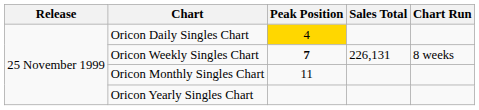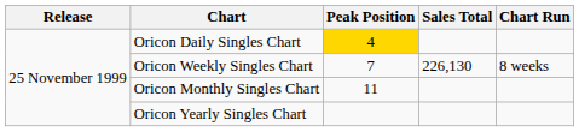 <table class="wikitable">
 <tr>
 <th>Release</th>
 <th>Chart</th>
 <th>Peak Position</th>
 <th>Sales Total</th>
 <th>Chart Run</th>
 </tr>
 <tr>
 <td rowspan="4">25 November 1999</td>
 <td>Oricon Daily Singles Chart</td>
 <td align="center" style="background: gold;">4</td>
 <td></td>
 <td></td>
 </tr>
 <tr>
 <td>Oricon Weekly Singles Chart</td>
-<td align="center"><strong>7</strong></td>
-<td>226,131</td>
+<td align="center">7</td>
+<td>226,130</td>
 <td>8 weeks</td>
 </tr>
 <tr>
 <td>Oricon Monthly Singles Chart</td>
 <td align="center">11</td>
 <td></td>
 <td></td>
 </tr>
 <tr>
 <td>Oricon Yearly Singles Chart</td>
 <td align="center"></td>
 <td></td>
 <td></td>
 </tr>
 </table>
